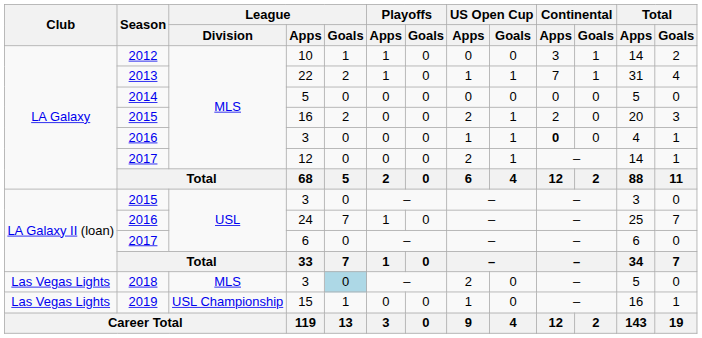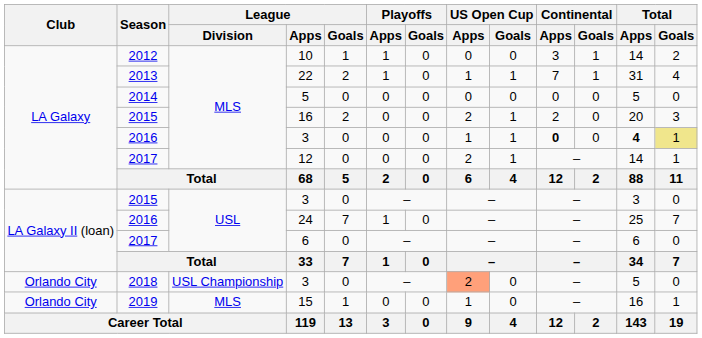 <table class="wikitable" style="text-align: center;">
 <tr>
 <th rowspan="2">Club</th>
 <th rowspan="2">Season</th>
 <th colspan="3">League</th>
 <th colspan="2">Playoffs</th>
 <th colspan="2">US Open Cup</th>
 <th colspan="2">Continental</th>
 <th colspan="2">Total</th>
 </tr>
 <tr>
 <th>Division</th>
 <th>Apps</th>
 <th>Goals</th>
 <th>Apps</th>
 <th>Goals</th>
 <th>Apps</th>
 <th>Goals</th>
 <th>Apps</th>
 <th>Goals</th>
 <th>Apps</th>
 <th>Goals</th>
 </tr>
 <tr>
 <td rowspan="7"><a href='#'>LA Galaxy</a></td>
 <td><a href='#'>2012</a></td>
 <td rowspan="6"><a href='#'>MLS</a></td>
 <td>10</td>
 <td>1</td>
 <td>1</td>
 <td>0</td>
 <td>0</td>
 <td>0</td>
 <td>3</td>
 <td>1</td>
 <td>14</td>
 <td>2</td>
 </tr>
 <tr>
 <td><a href='#'>2013</a></td>
 <td>22</td>
 <td>2</td>
 <td>1</td>
 <td>0</td>
 <td>1</td>
 <td>1</td>
 <td>7</td>
 <td>1</td>
 <td>31</td>
 <td>4</td>
 </tr>
 <tr>
 <td><a href='#'>2014</a></td>
 <td>5</td>
 <td>0</td>
 <td>0</td>
 <td>0</td>
 <td>0</td>
 <td>0</td>
 <td>0</td>
 <td>0</td>
 <td>5</td>
 <td>0</td>
 </tr>
 <tr>
 <td><a href='#'>2015</a></td>
 <td>16</td>
 <td>2</td>
 <td>0</td>
 <td>0</td>
 <td>2</td>
 <td>1</td>
 <td>2</td>
 <td>0</td>
 <td>20</td>
 <td>3</td>
 </tr>
 <tr>
 <td><a href='#'>2016</a></td>
 <td>3</td>
 <td>0</td>
 <td>0</td>
 <td>0</td>
 <td>1</td>
 <td>1</td>
 <td><strong>0</strong></td>
 <td>0</td>
-<td>4</td>
-<td>1</td>
+<td><strong>4</strong></td>
+<td style="background: khaki;">1</td>
 </tr>
 <tr>
 <td><a href='#'>2017</a></td>
 <td>12</td>
 <td>0</td>
 <td>0</td>
 <td>0</td>
 <td>2</td>
 <td>1</td>
 <td colspan="2">–</td>
 <td>14</td>
 <td>1</td>
 </tr>
 <tr>
 <th colspan="2">Total</th>
 <th>68</th>
 <th>5</th>
 <th>2</th>
 <th>0</th>
 <th>6</th>
 <th>4</th>
 <th>12</th>
 <th>2</th>
 <th>88</th>
 <th>11</th>
 </tr>
 <tr>
 <td rowspan="4"><a href='#'>LA Galaxy II</a> (loan)</td>
 <td><a href='#'>2015</a></td>
 <td rowspan="3"><a href='#'>USL</a></td>
 <td>3</td>
 <td>0</td>
 <td colspan="2">–</td>
 <td colspan="2">–</td>
 <td colspan="2">–</td>
 <td>3</td>
 <td>0</td>
 </tr>
 <tr>
 <td><a href='#'>2016</a></td>
 <td>24</td>
 <td>7</td>
 <td>1</td>
 <td>0</td>
 <td colspan="2">–</td>
 <td colspan="2">–</td>
 <td>25</td>
 <td>7</td>
 </tr>
 <tr>
 <td><a href='#'>2017</a></td>
 <td>6</td>
 <td>0</td>
 <td colspan="2">–</td>
 <td colspan="2">–</td>
 <td colspan="2">–</td>
 <td>6</td>
 <td>0</td>
 </tr>
 <tr>
 <th colspan="2">Total</th>
 <th>33</th>
 <th>7</th>
 <th>1</th>
 <th>0</th>
 <th colspan="2">–</th>
 <th colspan="2">–</th>
 <th>34</th>
 <th>7</th>
 </tr>
 <tr>
-<td><a href='#'>Las Vegas Lights</a></td>
+<td><a href='#'>Orlando City</a></td>
 <td><a href='#'>2018</a></td>
-<td><a href='#'>MLS</a></td>
+<td><a href='#'>USL Championship</a></td>
 <td>3</td>
-<td style="background: lightblue;">0</td>
+<td>0</td>
 <td colspan="2">–</td>
-<td>2</td>
+<td style="background: lightsalmon;">2</td>
 <td>0</td>
 <td colspan="2">–</td>
 <td>5</td>
 <td>0</td>
 </tr>
 <tr>
-<td><a href='#'>Las Vegas Lights</a></td>
+<td><a href='#'>Orlando City</a></td>
 <td><a href='#'>2019</a></td>
-<td><a href='#'>USL Championship</a></td>
+<td><a href='#'>MLS</a></td>
 <td>15</td>
 <td>1</td>
 <td>0</td>
 <td>0</td>
 <td>1</td>
 <td>0</td>
 <td colspan="2">–</td>
 <td>16</td>
 <td>1</td>
 </tr>
 <tr>
 <th colspan="3">Career Total</th>
 <th>119</th>
 <th>13</th>
 <th>3</th>
 <th>0</th>
 <th>9</th>
 <th>4</th>
 <th>12</th>
 <th>2</th>
 <th>143</th>
 <th>19</th>
 </tr>
 </table>
